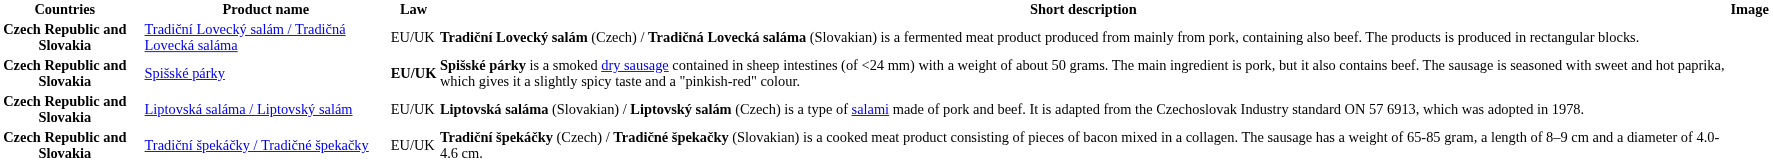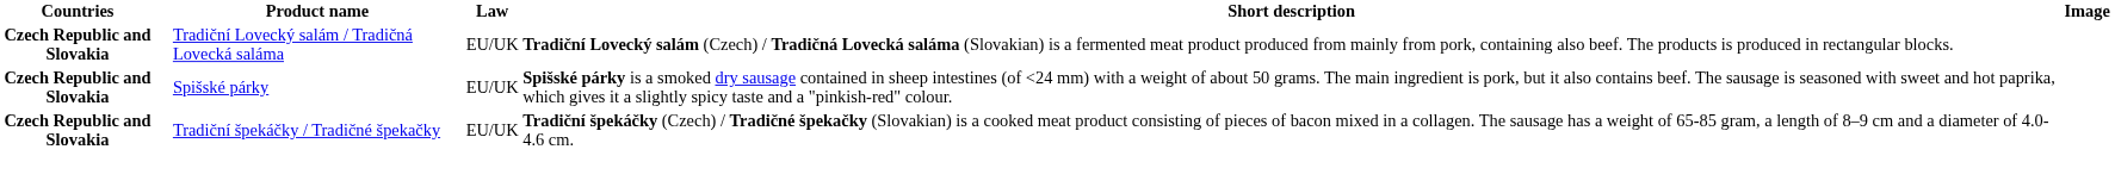 <table>
 <tr>
 <th>Countries</th>
 <th>Product name</th>
 <th>Law</th>
 <th>Short description</th>
 <th>Image</th>
 </tr>
 <tr>
 <th>Czech Republic and Slovakia</th>
 <td><a href='#'>Tradiční Lovecký salám / Tradičná Lovecká saláma</a></td>
 <td>EU/UK</td>
 <td><strong>Tradiční Lovecký salám</strong> (Czech) / <strong>Tradičná Lovecká saláma</strong> (Slovakian) is a fermented meat product produced from mainly from pork, containing also beef. The products is produced in rectangular blocks.</td>
 <td></td>
 </tr>
 <tr>
 <th>Czech Republic and Slovakia</th>
 <td><a href='#'>Spišské párky</a></td>
-<td><strong>EU/UK</strong></td>
+<td>EU/UK</td>
 <td><strong>Spišské párky</strong> is a smoked <a href='#'>dry sausage</a> contained in sheep intestines (of <24 mm) with a weight of about 50 grams. The main ingredient is pork, but it also contains beef. The sausage is seasoned with sweet and hot paprika, which gives it a slightly spicy taste and a "pinkish-red" colour.</td>
-<td></td>
-</tr>
-<tr>
-<th>Czech Republic and Slovakia</th>
-<td><a href='#'>Liptovská saláma / Liptovský salám</a></td>
-<td>EU/UK</td>
-<td><strong>Liptovská saláma</strong> (Slovakian) / <strong>Liptovský salám</strong> (Czech) is a type of <a href='#'>salami</a> made of pork and beef. It is adapted from the Czechoslovak Industry standard ON 57 6913, which was adopted in 1978.</td>
 <td></td>
 </tr>
 <tr>
 <th>Czech Republic and Slovakia</th>
 <td><a href='#'>Tradiční špekáčky / Tradičné špekačky</a></td>
 <td>EU/UK</td>
 <td><strong>Tradiční špekáčky</strong> (Czech) / <strong>Tradičné špekačky</strong> (Slovakian) is a cooked meat product consisting of pieces of bacon mixed in a collagen. The sausage has a weight of 65-85 gram, a length of 8–9 cm and a diameter of 4.0-4.6 cm.</td>
 <td></td>
 </tr>
 </table>
